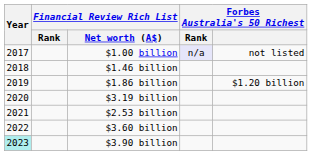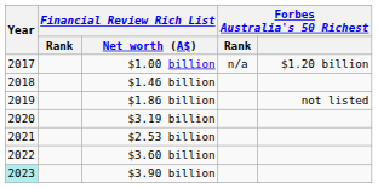 <table class="wikitable">
 <tr>
 <th rowspan=2>Year</th>
 <th colspan=2><em><a href='#'>Financial Review Rich List</a></th>
 <th colspan=2></em><a href='#'>Forbes</a><em><br><a href='#'>Australia's 50 Richest</a></th>
 </tr>
 <tr>
 <th>Rank</th>
 <th><a href='#'>Net worth</a> (<a href='#'>A$</a>)</th>
 <th>Rank</th>
 <th></th>
 </tr>
 <tr>
 <td>2017</td>
 <td align="center"></td>
 <td align="right">$1.00 <a href='#'>billion</a></td>
-<td align="center" style="background: lavender;"></em>n/a<em></td>
-<td align="right"></em> not listed<em></td>
+<td align="center"></em>n/a<em></td>
+<td align="right">$1.20 billion </td>
 </tr>
 <tr>
 <td>2018</td>
 <td align="center"></td>
 <td align="right">$1.46 billion </td>
 <td align="center"></td>
 <td align="right"></td>
 </tr>
 <tr>
 <td>2019</td>
 <td align="center"></td>
 <td align="right">$1.86 billion </td>
 <td align="center"></td>
-<td align="right">$1.20 billion </td>
+<td align="right"></em> not listed<em></td>
 </tr>
 <tr>
 <td>2020</td>
 <td align="center"></td>
 <td align="right">$3.19 billion </td>
 <td align="center"></td>
 <td align="right"></td>
 </tr>
 <tr>
 <td>2021</td>
 <td align="center"></td>
 <td align="right">$2.53 billion </td>
 <td align="center"></td>
 <td align="right"></td>
 </tr>
 <tr>
 <td>2022</td>
 <td align="center"></td>
 <td align="right">$3.60 billion </td>
 <td align="center"></td>
 <td align="right"></td>
 </tr>
 <tr>
 <td style="background: paleturquoise;">2023</td>
 <td align="center"></td>
 <td align="right">$3.90 billion </td>
 <td align="center"></td>
 <td align="right"></td>
 </tr>
 </table>
